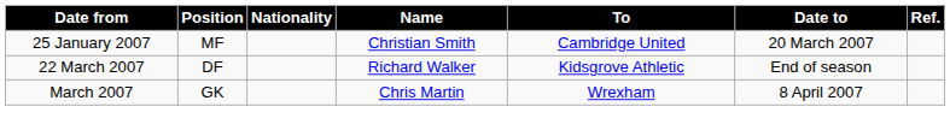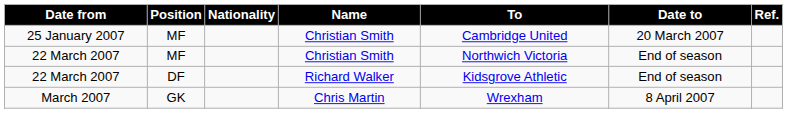 <table class="wikitable" style="text-align:center; font-size:90%; ">
 <tr>
 <th style="background:#000000; color:white; width:150px;">Date from</th>
 <th style="background:#000000; color:white; width:50px;">Position</th>
 <th style="background:#000000; color:white; width:50px;">Nationality</th>
 <th style="background:#000000; color:white; width:150px;">Name</th>
 <th style="background:#000000; color:white; width:200px;">To</th>
 <th style="background:#000000; color:white; width:150px;">Date to</th>
 <th style="background:#000000; color:white; width:25px;">Ref.</th>
 </tr>
 <tr>
 <td>25 January 2007</td>
 <td>MF</td>
 <td></td>
 <td><a href='#'>Christian Smith</a></td>
 <td><a href='#'>Cambridge United</a></td>
 <td>20 March 2007</td>
 <td></td>
 </tr>
 <tr>
 <td>22 March 2007</td>
+<td>MF</td>
+<td></td>
+<td><a href='#'>Christian Smith</a></td>
+<td><a href='#'>Northwich Victoria</a></td>
+<td>End of season</td>
+<td></td>
+</tr>
+<tr>
+<td>22 March 2007</td>
 <td>DF</td>
 <td></td>
 <td><a href='#'>Richard Walker</a></td>
 <td><a href='#'>Kidsgrove Athletic</a></td>
 <td>End of season</td>
 <td></td>
 </tr>
 <tr>
 <td>March 2007</td>
 <td>GK</td>
 <td></td>
 <td><a href='#'>Chris Martin</a></td>
 <td><a href='#'>Wrexham</a></td>
 <td>8 April 2007</td>
 <td></td>
 </tr>
 </table>
